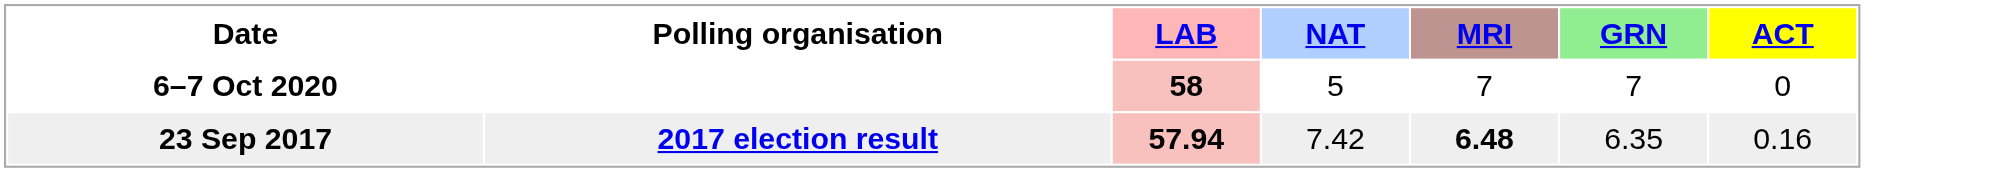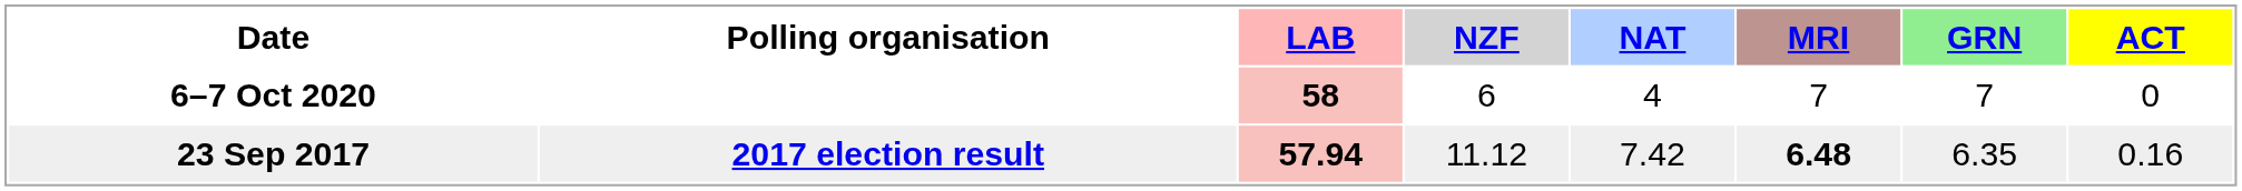 <table cellpadding="5" cellspacing="1" style="font-size:90%; line-height:14px; text-align:center; border: 1px solid #aaa">
 <tr>
 <th style="width:15em;">Date</th>
 <th style="width:20em;">Polling organisation</th>
 <th style="background-color:#FFB6B6;width:60px"><a href='#'>LAB</a></th>
+<th style="background-color:#D3D3D3;width:60px"><a href='#'>NZF</a></th>
 <th style="background-color:#B0CEFF;width:60px"><a href='#'>NAT</a></th>
 <th style="background-color:#BD9490;width:60px;"><a href='#'>MRI</a></th>
 <th style="background-color:#90EE90;width:60px"><a href='#'>GRN</a></th>
 <th style="background-color:#FFFF00;width:60px"><a href='#'>ACT</a></th>
 </tr>
 <tr>
 <td><strong>6–7 Oct 2020</strong></td>
 <td></td>
 <td style="background:#F8C1BE"><strong>58</strong></td>
-<td>5</td>
+<td>6</td>
+<td>4</td>
 <td>7</td>
 <td>7</td>
 <td>0</td>
 </tr>
 <tr style="background:#EFEFEF;">
 <td><strong>23 Sep 2017</strong></td>
 <td><strong><a href='#'>2017 election result</a></strong></td>
 <td style="background:#F8C1BE"><strong>57.94</strong></td>
+<td>11.12</td>
 <td>7.42</td>
 <td><strong>6.48</strong></td>
 <td>6.35</td>
 <td>0.16</td>
 </tr>
 </table>
